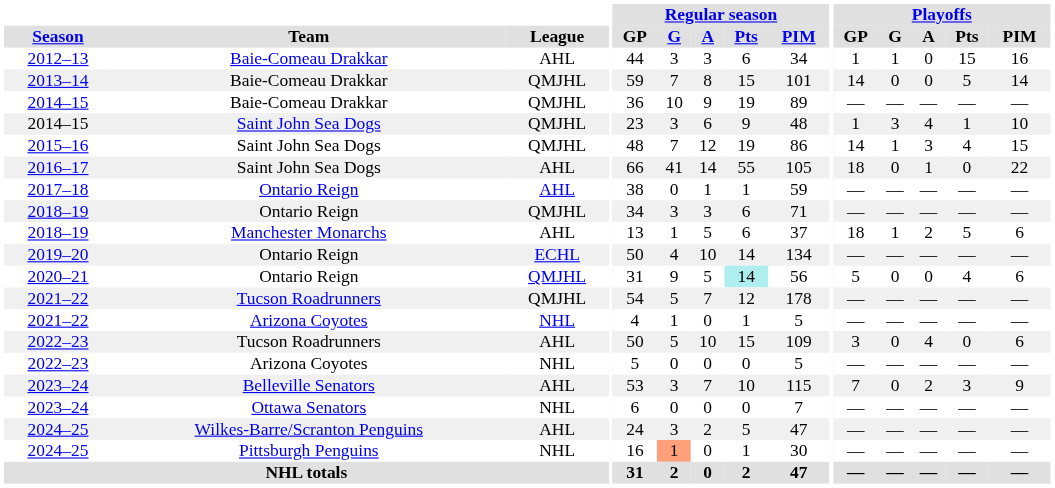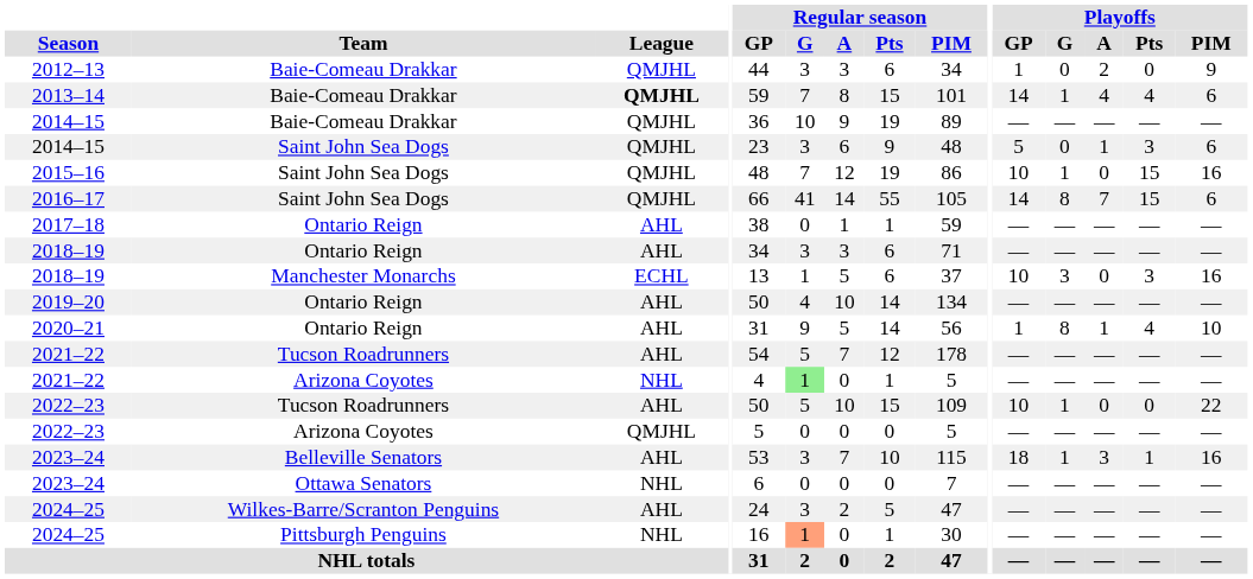 <table border="0" cellpadding="1" cellspacing="0" style="text-align:center; width:60em">
 <tr bgcolor="#e0e0e0">
 <th colspan="3" bgcolor="#ffffff"></th>
 <th rowspan="100" bgcolor="#ffffff"></th>
 <th colspan="5"><a href='#'>Regular season</a></th>
 <th rowspan="100" bgcolor="#ffffff"></th>
 <th colspan="5"><a href='#'>Playoffs</a></th>
 </tr>
 <tr bgcolor="#e0e0e0">
 <th><a href='#'>Season</a></th>
 <th>Team</th>
 <th>League</th>
 <th>GP</th>
 <th><a href='#'>G</a></th>
 <th><a href='#'>A</a></th>
 <th><a href='#'>Pts</a></th>
 <th><a href='#'>PIM</a></th>
 <th>GP</th>
 <th>G</th>
 <th>A</th>
 <th>Pts</th>
 <th>PIM</th>
 </tr>
 <tr>
 <td><a href='#'>2012–13</a></td>
 <td><a href='#'>Baie-Comeau Drakkar</a></td>
-<td>AHL</td>
+<td><a href='#'>QMJHL</a></td>
 <td>44</td>
 <td>3</td>
 <td>3</td>
 <td>6</td>
 <td>34</td>
 <td>1</td>
-<td>1</td>
 <td>0</td>
-<td>15</td>
-<td>16</td>
+<td>2</td>
+<td>0</td>
+<td>9</td>
 </tr>
 <tr style="background:#f0f0f0;">
 <td><a href='#'>2013–14</a></td>
 <td>Baie-Comeau Drakkar</td>
-<td>QMJHL</td>
+<td><strong>QMJHL</strong></td>
 <td>59</td>
 <td>7</td>
 <td>8</td>
 <td>15</td>
 <td>101</td>
 <td>14</td>
-<td>0</td>
-<td>0</td>
-<td>5</td>
-<td>14</td>
+<td>1</td>
+<td>4</td>
+<td>4</td>
+<td>6</td>
 </tr>
 <tr>
 <td><a href='#'>2014–15</a></td>
 <td>Baie-Comeau Drakkar</td>
 <td>QMJHL</td>
 <td>36</td>
 <td>10</td>
 <td>9</td>
 <td>19</td>
 <td>89</td>
 <td>—</td>
 <td>—</td>
 <td>—</td>
 <td>—</td>
 <td>—</td>
 </tr>
 <tr style="background:#f0f0f0;">
 <td>2014–15</td>
 <td><a href='#'>Saint John Sea Dogs</a></td>
 <td>QMJHL</td>
 <td>23</td>
 <td>3</td>
 <td>6</td>
 <td>9</td>
 <td>48</td>
+<td>5</td>
+<td>0</td>
 <td>1</td>
 <td>3</td>
-<td>4</td>
-<td>1</td>
-<td>10</td>
+<td>6</td>
 </tr>
 <tr>
 <td><a href='#'>2015–16</a></td>
 <td>Saint John Sea Dogs</td>
 <td>QMJHL</td>
 <td>48</td>
 <td>7</td>
 <td>12</td>
 <td>19</td>
 <td>86</td>
-<td>14</td>
+<td>10</td>
 <td>1</td>
-<td>3</td>
-<td>4</td>
+<td>0</td>
 <td>15</td>
+<td>16</td>
 </tr>
 <tr style="background:#f0f0f0;">
 <td><a href='#'>2016–17</a></td>
 <td>Saint John Sea Dogs</td>
-<td>AHL</td>
+<td>QMJHL</td>
 <td>66</td>
 <td>41</td>
 <td>14</td>
 <td>55</td>
 <td>105</td>
-<td>18</td>
-<td>0</td>
-<td>1</td>
-<td>0</td>
-<td>22</td>
+<td>14</td>
+<td>8</td>
+<td>7</td>
+<td>15</td>
+<td>6</td>
 </tr>
 <tr>
 <td><a href='#'>2017–18</a></td>
 <td><a href='#'>Ontario Reign</a></td>
 <td><a href='#'>AHL</a></td>
 <td>38</td>
 <td>0</td>
 <td>1</td>
 <td>1</td>
 <td>59</td>
 <td>—</td>
 <td>—</td>
 <td>—</td>
 <td>—</td>
 <td>—</td>
 </tr>
 <tr style="background:#f0f0f0;">
 <td><a href='#'>2018–19</a></td>
 <td>Ontario Reign</td>
-<td>QMJHL</td>
+<td>AHL</td>
 <td>34</td>
 <td>3</td>
 <td>3</td>
 <td>6</td>
 <td>71</td>
 <td>—</td>
 <td>—</td>
 <td>—</td>
 <td>—</td>
 <td>—</td>
 </tr>
 <tr>
 <td><a href='#'>2018–19</a></td>
 <td><a href='#'>Manchester Monarchs</a></td>
-<td>AHL</td>
+<td><a href='#'>ECHL</a></td>
 <td>13</td>
 <td>1</td>
 <td>5</td>
 <td>6</td>
 <td>37</td>
-<td>18</td>
-<td>1</td>
-<td>2</td>
-<td>5</td>
-<td>6</td>
+<td>10</td>
+<td>3</td>
+<td>0</td>
+<td>3</td>
+<td>16</td>
 </tr>
 <tr style="background:#f0f0f0;">
 <td><a href='#'>2019–20</a></td>
 <td>Ontario Reign</td>
-<td><a href='#'>ECHL</a></td>
+<td>AHL</td>
 <td>50</td>
 <td>4</td>
 <td>10</td>
 <td>14</td>
 <td>134</td>
 <td>—</td>
 <td>—</td>
 <td>—</td>
 <td>—</td>
 <td>—</td>
 </tr>
 <tr>
 <td><a href='#'>2020–21</a></td>
 <td>Ontario Reign</td>
-<td><a href='#'>QMJHL</a></td>
+<td>AHL</td>
 <td>31</td>
 <td>9</td>
 <td>5</td>
-<td style="background: paleturquoise;">14</td>
+<td>14</td>
 <td>56</td>
-<td>5</td>
-<td>0</td>
-<td>0</td>
+<td>1</td>
+<td>8</td>
+<td>1</td>
 <td>4</td>
-<td>6</td>
+<td>10</td>
 </tr>
 <tr style="background:#f0f0f0;">
 <td><a href='#'>2021–22</a></td>
 <td><a href='#'>Tucson Roadrunners</a></td>
-<td>QMJHL</td>
+<td>AHL</td>
 <td>54</td>
 <td>5</td>
 <td>7</td>
 <td>12</td>
 <td>178</td>
 <td>—</td>
 <td>—</td>
 <td>—</td>
 <td>—</td>
 <td>—</td>
 </tr>
 <tr>
 <td><a href='#'>2021–22</a></td>
 <td><a href='#'>Arizona Coyotes</a></td>
 <td><a href='#'>NHL</a></td>
 <td>4</td>
-<td>1</td>
+<td style="background: lightgreen;">1</td>
 <td>0</td>
 <td>1</td>
 <td>5</td>
 <td>—</td>
 <td>—</td>
 <td>—</td>
 <td>—</td>
 <td>—</td>
 </tr>
 <tr style="background:#f0f0f0;">
 <td><a href='#'>2022–23</a></td>
 <td>Tucson Roadrunners</td>
 <td>AHL</td>
 <td>50</td>
 <td>5</td>
 <td>10</td>
 <td>15</td>
 <td>109</td>
-<td>3</td>
+<td>10</td>
+<td>1</td>
 <td>0</td>
-<td>4</td>
 <td>0</td>
-<td>6</td>
+<td>22</td>
 </tr>
 <tr>
 <td><a href='#'>2022–23</a></td>
 <td>Arizona Coyotes</td>
-<td>NHL</td>
+<td>QMJHL</td>
 <td>5</td>
 <td>0</td>
 <td>0</td>
 <td>0</td>
 <td>5</td>
 <td>—</td>
 <td>—</td>
 <td>—</td>
 <td>—</td>
 <td>—</td>
 </tr>
 <tr style="background:#f0f0f0;">
 <td><a href='#'>2023–24</a></td>
 <td><a href='#'>Belleville Senators</a></td>
 <td>AHL</td>
 <td>53</td>
 <td>3</td>
 <td>7</td>
 <td>10</td>
 <td>115</td>
-<td>7</td>
-<td>0</td>
-<td>2</td>
+<td>18</td>
+<td>1</td>
 <td>3</td>
-<td>9</td>
+<td>1</td>
+<td>16</td>
 </tr>
 <tr>
 <td><a href='#'>2023–24</a></td>
 <td><a href='#'>Ottawa Senators</a></td>
 <td>NHL</td>
 <td>6</td>
 <td>0</td>
 <td>0</td>
 <td>0</td>
 <td>7</td>
 <td>—</td>
 <td>—</td>
 <td>—</td>
 <td>—</td>
 <td>—</td>
 </tr>
 <tr style="background:#f0f0f0;">
 <td><a href='#'>2024–25</a></td>
 <td><a href='#'>Wilkes-Barre/Scranton Penguins</a></td>
 <td>AHL</td>
 <td>24</td>
 <td>3</td>
 <td>2</td>
 <td>5</td>
 <td>47</td>
 <td>—</td>
 <td>—</td>
 <td>—</td>
 <td>—</td>
 <td>—</td>
 </tr>
 <tr>
 <td><a href='#'>2024–25</a></td>
 <td><a href='#'>Pittsburgh Penguins</a></td>
 <td>NHL</td>
 <td>16</td>
 <td style="background: lightsalmon;">1</td>
 <td>0</td>
 <td>1</td>
 <td>30</td>
 <td>—</td>
 <td>—</td>
 <td>—</td>
 <td>—</td>
 <td>—</td>
 </tr>
 <tr style="background:#e0e0e0;">
 <th colspan="3">NHL totals</th>
 <th>31</th>
 <th>2</th>
 <th>0</th>
 <th>2</th>
 <th>47</th>
 <th>—</th>
 <th>—</th>
 <th>—</th>
 <th>—</th>
 <th>—</th>
 </tr>
 </table>
